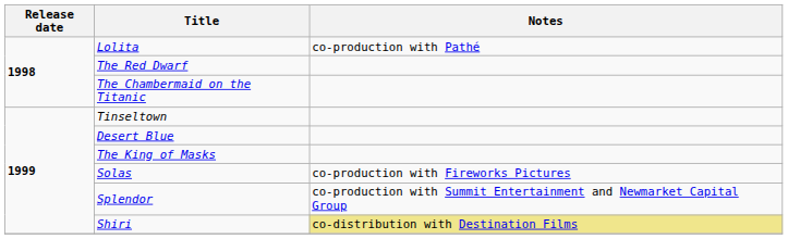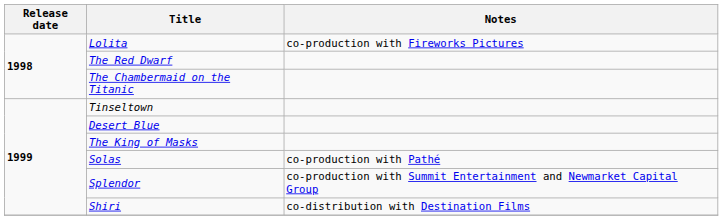 <table class="wikitable">
 <tr>
 <th>Release date</th>
 <th>Title</th>
 <th>Notes</th>
 </tr>
 <tr>
 <td rowspan="3"><strong>1998</strong></td>
 <td><em><a href='#'>Lolita</a></em></td>
-<td>co-production with <a href='#'>Pathé</a></td>
+<td>co-production with <a href='#'>Fireworks Pictures</a></td>
 </tr>
 <tr>
 <td><em><a href='#'>The Red Dwarf</a></em></td>
 <td></td>
 </tr>
 <tr>
 <td><em><a href='#'>The Chambermaid on the Titanic</a></em></td>
 <td></td>
 </tr>
 <tr>
 <td rowspan="6"><strong>1999</strong></td>
 <td><em>Tinseltown</em></td>
 <td></td>
 </tr>
 <tr>
 <td><em><a href='#'>Desert Blue</a></em></td>
 <td></td>
 </tr>
 <tr>
 <td><em><a href='#'>The King of Masks</a></em></td>
 <td></td>
 </tr>
 <tr>
 <td><em><a href='#'>Solas</a></em></td>
-<td>co-production with <a href='#'>Fireworks Pictures</a></td>
+<td>co-production with <a href='#'>Pathé</a></td>
 </tr>
 <tr>
 <td><em><a href='#'>Splendor</a></em></td>
 <td>co-production with <a href='#'>Summit Entertainment</a> and <a href='#'>Newmarket Capital Group</a></td>
 </tr>
 <tr>
 <td><em><a href='#'>Shiri</a></em></td>
-<td style="background: khaki;">co-distribution with <a href='#'>Destination Films</a></td>
+<td>co-distribution with <a href='#'>Destination Films</a></td>
 </tr>
 <tr>
 </tr>
 </table>
